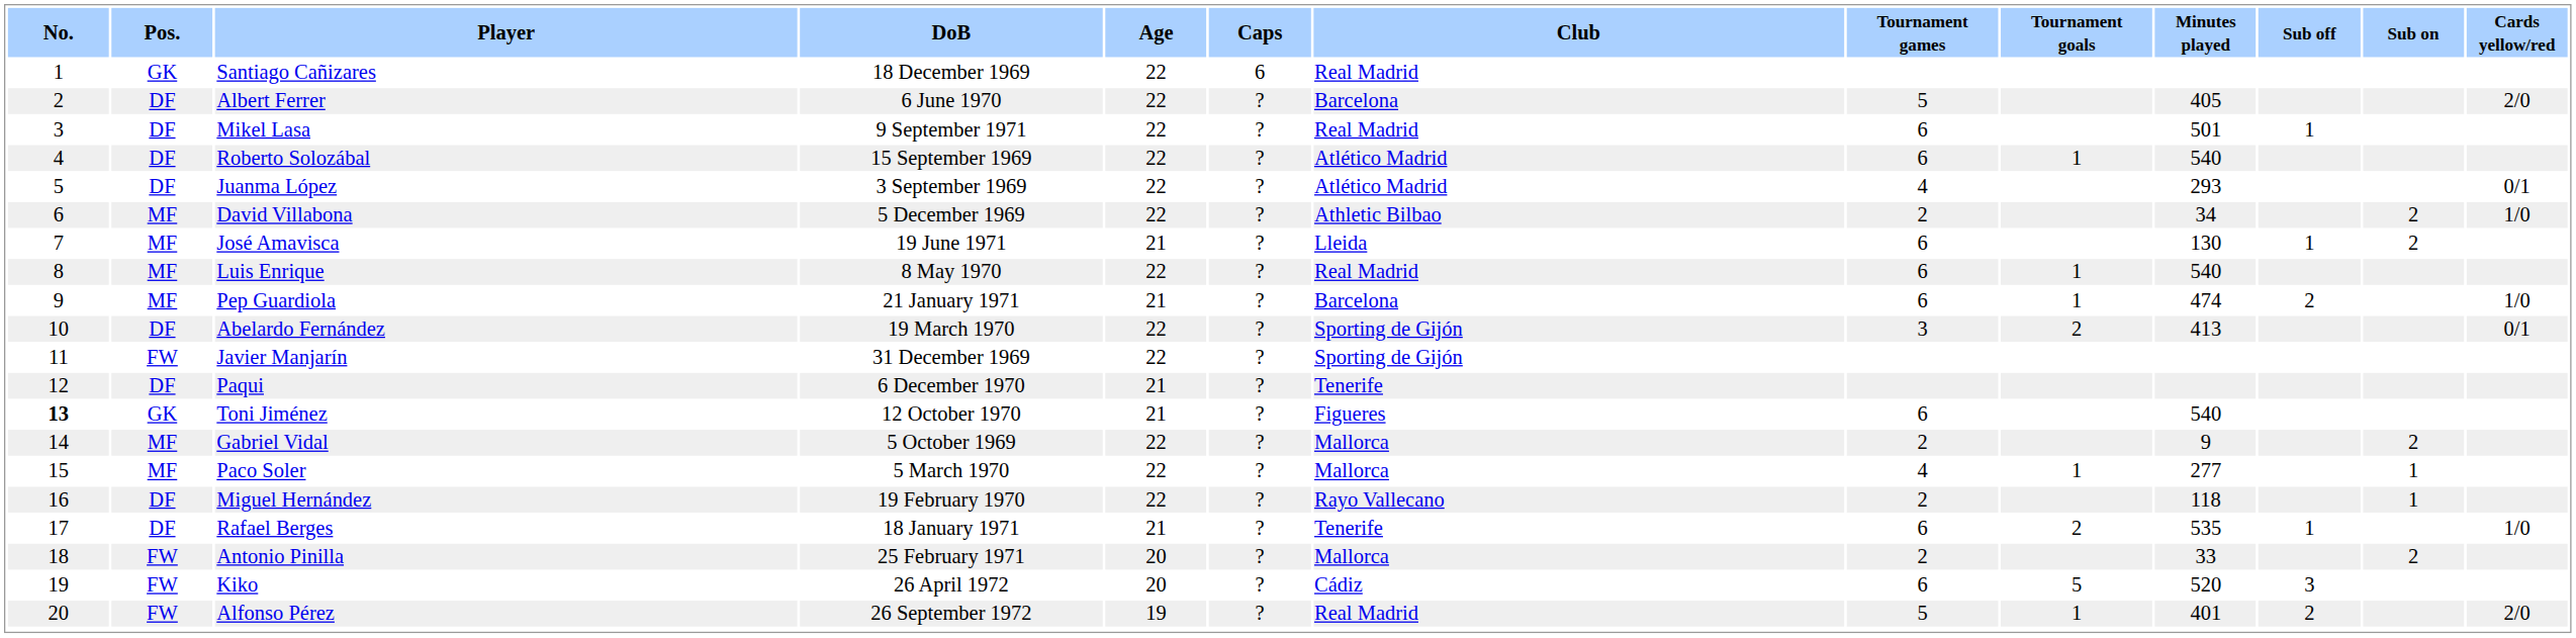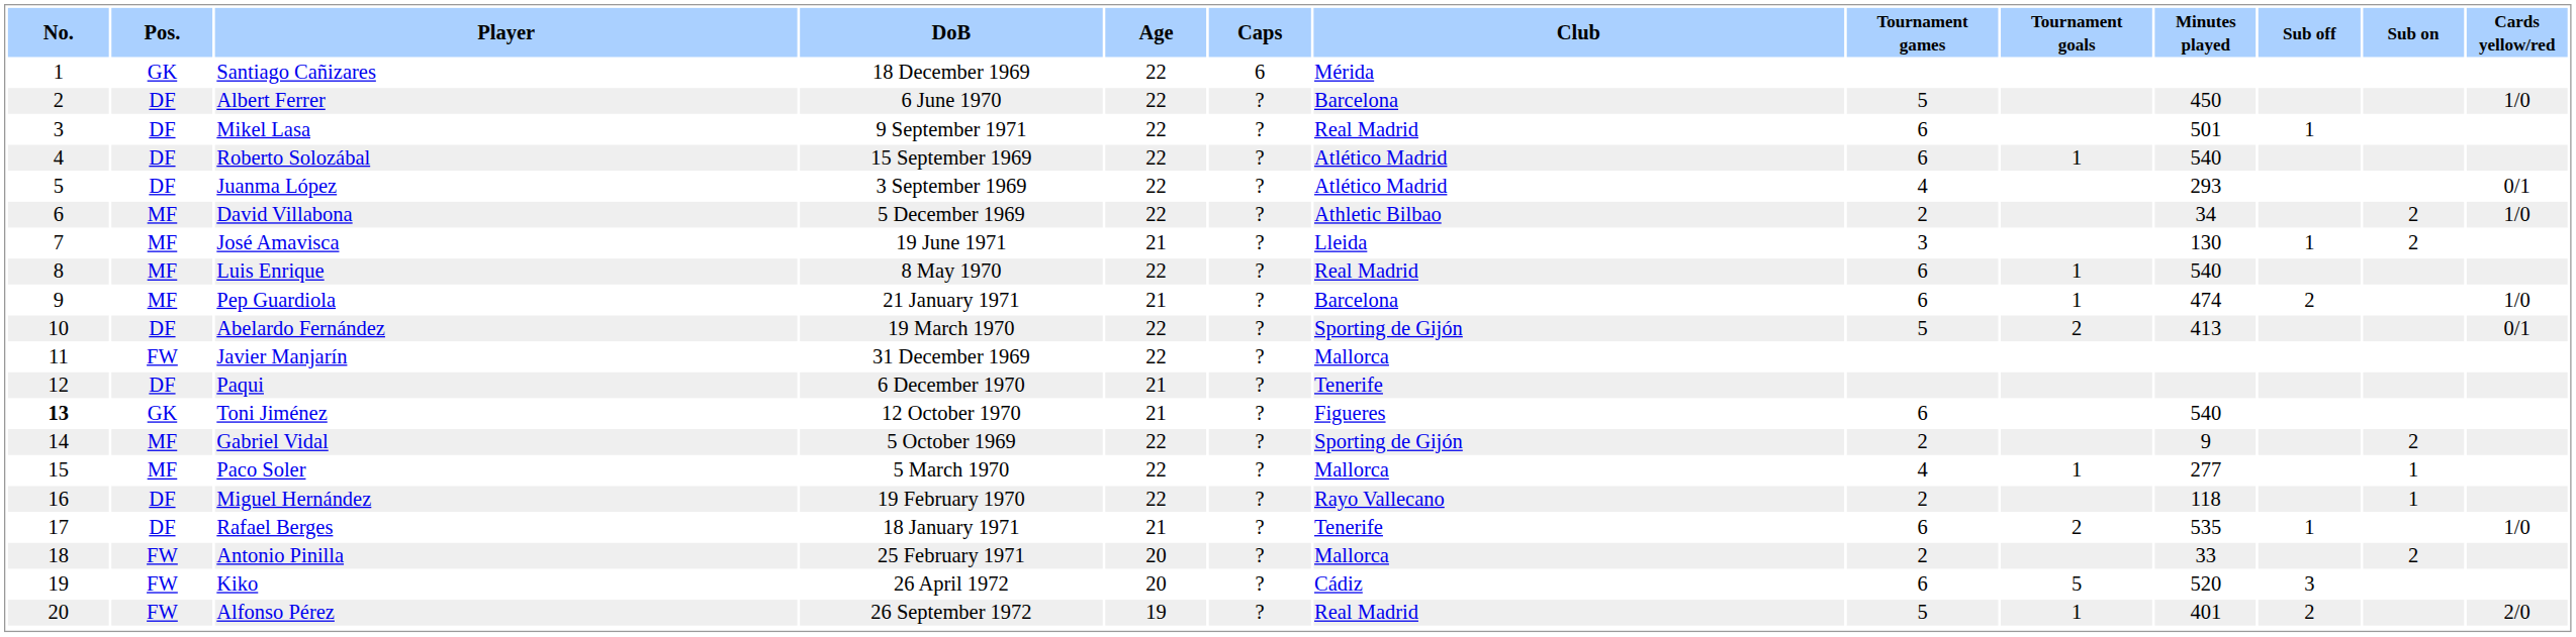 <table border="0" width="100%" style="border: 1px solid #999; background-color:#FFFFFF; text-align:center">
 <tr align="center" bgcolor="#AAD0FF">
 <th width=4%>No.</th>
 <th width=4%>Pos.</th>
 <th width=23%>Player</th>
 <th width=12%>DoB</th>
 <th width=4%>Age</th>
 <th width=4%>Caps</th>
 <th width=21%>Club</th>
 <th width=6%><small>Tournament<br>games</small></th>
 <th width=6%><small>Tournament<br>goals</small></th>
 <th width=4%><small>Minutes<br>played</small></th>
 <th width=4%><small>Sub off</small></th>
 <th width=4%><small>Sub on</small></th>
 <th width=4%><small>Cards<br>yellow/red</small></th>
 </tr>
 <tr>
 <td>1</td>
 <td><a href='#'>GK</a></td>
 <td align="left"><a href='#'>Santiago Cañizares</a></td>
 <td>18 December 1969</td>
 <td>22</td>
 <td>6</td>
-<td align="left"> <a href='#'>Real Madrid</a></td>
+<td align="left"> <a href='#'>Mérida</a></td>
 <td></td>
 <td></td>
 <td></td>
 <td></td>
 <td></td>
 <td></td>
 </tr>
 <tr bgcolor="#EFEFEF">
 <td>2</td>
 <td><a href='#'>DF</a></td>
 <td align="left"><a href='#'>Albert Ferrer</a></td>
 <td>6 June 1970</td>
 <td>22</td>
 <td>?</td>
 <td align="left"> <a href='#'>Barcelona</a></td>
 <td>5</td>
 <td></td>
-<td>405</td>
+<td>450</td>
 <td></td>
 <td></td>
-<td>2/0</td>
+<td>1/0</td>
 </tr>
 <tr>
 <td>3</td>
 <td><a href='#'>DF</a></td>
 <td align="left"><a href='#'>Mikel Lasa</a></td>
 <td>9 September 1971</td>
 <td>22</td>
 <td>?</td>
 <td align="left"> <a href='#'>Real Madrid</a></td>
 <td>6</td>
 <td></td>
 <td>501</td>
 <td>1</td>
 <td></td>
 <td></td>
 </tr>
 <tr bgcolor="#EFEFEF">
 <td>4</td>
 <td><a href='#'>DF</a></td>
 <td align="left"><a href='#'>Roberto Solozábal</a></td>
 <td>15 September 1969</td>
 <td>22</td>
 <td>?</td>
 <td align="left"> <a href='#'>Atlético Madrid</a></td>
 <td>6</td>
 <td>1</td>
 <td>540</td>
 <td></td>
 <td></td>
 <td></td>
 </tr>
 <tr>
 <td>5</td>
 <td><a href='#'>DF</a></td>
 <td align="left"><a href='#'>Juanma López</a></td>
 <td>3 September 1969</td>
 <td>22</td>
 <td>?</td>
 <td align="left"> <a href='#'>Atlético Madrid</a></td>
 <td>4</td>
 <td></td>
 <td>293</td>
 <td></td>
 <td></td>
 <td>0/1</td>
 </tr>
 <tr bgcolor="#EFEFEF">
 <td>6</td>
 <td><a href='#'>MF</a></td>
 <td align="left"><a href='#'>David Villabona</a></td>
 <td>5 December 1969</td>
 <td>22</td>
 <td>?</td>
 <td align="left"> <a href='#'>Athletic Bilbao</a></td>
 <td>2</td>
 <td></td>
 <td>34</td>
 <td></td>
 <td>2</td>
 <td>1/0</td>
 </tr>
 <tr>
 <td>7</td>
 <td><a href='#'>MF</a></td>
 <td align="left"><a href='#'>José Amavisca</a></td>
 <td>19 June 1971</td>
 <td>21</td>
 <td>?</td>
 <td align="left"> <a href='#'>Lleida</a></td>
-<td>6</td>
+<td>3</td>
 <td></td>
 <td>130</td>
 <td>1</td>
 <td>2</td>
 <td></td>
 </tr>
 <tr bgcolor="#EFEFEF">
 <td>8</td>
 <td><a href='#'>MF</a></td>
 <td align="left"><a href='#'>Luis Enrique</a></td>
 <td>8 May 1970</td>
 <td>22</td>
 <td>?</td>
 <td align="left"> <a href='#'>Real Madrid</a></td>
 <td>6</td>
 <td>1</td>
 <td>540</td>
 <td></td>
 <td></td>
 <td></td>
 </tr>
 <tr>
 <td>9</td>
 <td><a href='#'>MF</a></td>
 <td align="left"><a href='#'>Pep Guardiola</a></td>
 <td>21 January 1971</td>
 <td>21</td>
 <td>?</td>
 <td align="left"> <a href='#'>Barcelona</a></td>
 <td>6</td>
 <td>1</td>
 <td>474</td>
 <td>2</td>
 <td></td>
 <td>1/0</td>
 </tr>
 <tr bgcolor="#EFEFEF">
 <td>10</td>
 <td><a href='#'>DF</a></td>
 <td align="left"><a href='#'>Abelardo Fernández</a></td>
 <td>19 March 1970</td>
 <td>22</td>
 <td>?</td>
 <td align="left"> <a href='#'>Sporting de Gijón</a></td>
-<td>3</td>
+<td>5</td>
 <td>2</td>
 <td>413</td>
 <td></td>
 <td></td>
 <td>0/1</td>
 </tr>
 <tr>
 <td>11</td>
 <td><a href='#'>FW</a></td>
 <td align="left"><a href='#'>Javier Manjarín</a></td>
 <td>31 December 1969</td>
 <td>22</td>
 <td>?</td>
-<td align="left"> <a href='#'>Sporting de Gijón</a></td>
+<td align="left"> <a href='#'>Mallorca</a></td>
 <td></td>
 <td></td>
 <td></td>
 <td></td>
 <td></td>
 <td></td>
 </tr>
 <tr bgcolor="#EFEFEF">
 <td>12</td>
 <td><a href='#'>DF</a></td>
 <td align="left"><a href='#'>Paqui</a></td>
 <td>6 December 1970</td>
 <td>21</td>
 <td>?</td>
 <td align="left"> <a href='#'>Tenerife</a></td>
 <td></td>
 <td></td>
 <td></td>
 <td></td>
 <td></td>
 <td></td>
 </tr>
 <tr>
 <td><strong>13</strong></td>
 <td><a href='#'>GK</a></td>
 <td align="left"><a href='#'>Toni Jiménez</a></td>
 <td>12 October 1970</td>
 <td>21</td>
 <td>?</td>
 <td align="left"> <a href='#'>Figueres</a></td>
 <td>6</td>
 <td></td>
 <td>540</td>
 <td></td>
 <td></td>
 <td></td>
 </tr>
 <tr bgcolor="#EFEFEF">
 <td>14</td>
 <td><a href='#'>MF</a></td>
 <td align="left"><a href='#'>Gabriel Vidal</a></td>
 <td>5 October 1969</td>
 <td>22</td>
 <td>?</td>
-<td align="left"> <a href='#'>Mallorca</a></td>
+<td align="left"> <a href='#'>Sporting de Gijón</a></td>
 <td>2</td>
 <td></td>
 <td>9</td>
 <td></td>
 <td>2</td>
 <td></td>
 </tr>
 <tr>
 <td>15</td>
 <td><a href='#'>MF</a></td>
 <td align="left"><a href='#'>Paco Soler</a></td>
 <td>5 March 1970</td>
 <td>22</td>
 <td>?</td>
 <td align="left"> <a href='#'>Mallorca</a></td>
 <td>4</td>
 <td>1</td>
 <td>277</td>
 <td></td>
 <td>1</td>
 <td></td>
 </tr>
 <tr bgcolor="#EFEFEF">
 <td>16</td>
 <td><a href='#'>DF</a></td>
 <td align="left"><a href='#'>Miguel Hernández</a></td>
 <td>19 February 1970</td>
 <td>22</td>
 <td>?</td>
 <td align="left"> <a href='#'>Rayo Vallecano</a></td>
 <td>2</td>
 <td></td>
 <td>118</td>
 <td></td>
 <td>1</td>
 <td></td>
 </tr>
 <tr>
 <td>17</td>
 <td><a href='#'>DF</a></td>
 <td align="left"><a href='#'>Rafael Berges</a></td>
 <td>18 January 1971</td>
 <td>21</td>
 <td>?</td>
 <td align="left"> <a href='#'>Tenerife</a></td>
 <td>6</td>
 <td>2</td>
 <td>535</td>
 <td>1</td>
 <td></td>
 <td>1/0</td>
 </tr>
 <tr bgcolor="#EFEFEF">
 <td>18</td>
 <td><a href='#'>FW</a></td>
 <td align="left"><a href='#'>Antonio Pinilla</a></td>
 <td>25 February 1971</td>
 <td>20</td>
 <td>?</td>
 <td align="left"> <a href='#'>Mallorca</a></td>
 <td>2</td>
 <td></td>
 <td>33</td>
 <td></td>
 <td>2</td>
 <td></td>
 </tr>
 <tr>
 <td>19</td>
 <td><a href='#'>FW</a></td>
 <td align="left"><a href='#'>Kiko</a></td>
 <td>26 April 1972</td>
 <td>20</td>
 <td>?</td>
 <td align="left"> <a href='#'>Cádiz</a></td>
 <td>6</td>
 <td>5</td>
 <td>520</td>
 <td>3</td>
 <td></td>
 <td></td>
 </tr>
 <tr bgcolor="#EFEFEF">
 <td>20</td>
 <td><a href='#'>FW</a></td>
 <td align="left"><a href='#'>Alfonso Pérez</a></td>
 <td>26 September 1972</td>
 <td>19</td>
 <td>?</td>
 <td align="left"> <a href='#'>Real Madrid</a></td>
 <td>5</td>
 <td>1</td>
 <td>401</td>
 <td>2</td>
 <td></td>
 <td>2/0</td>
 </tr>
 <tr>
 </tr>
 </table>
